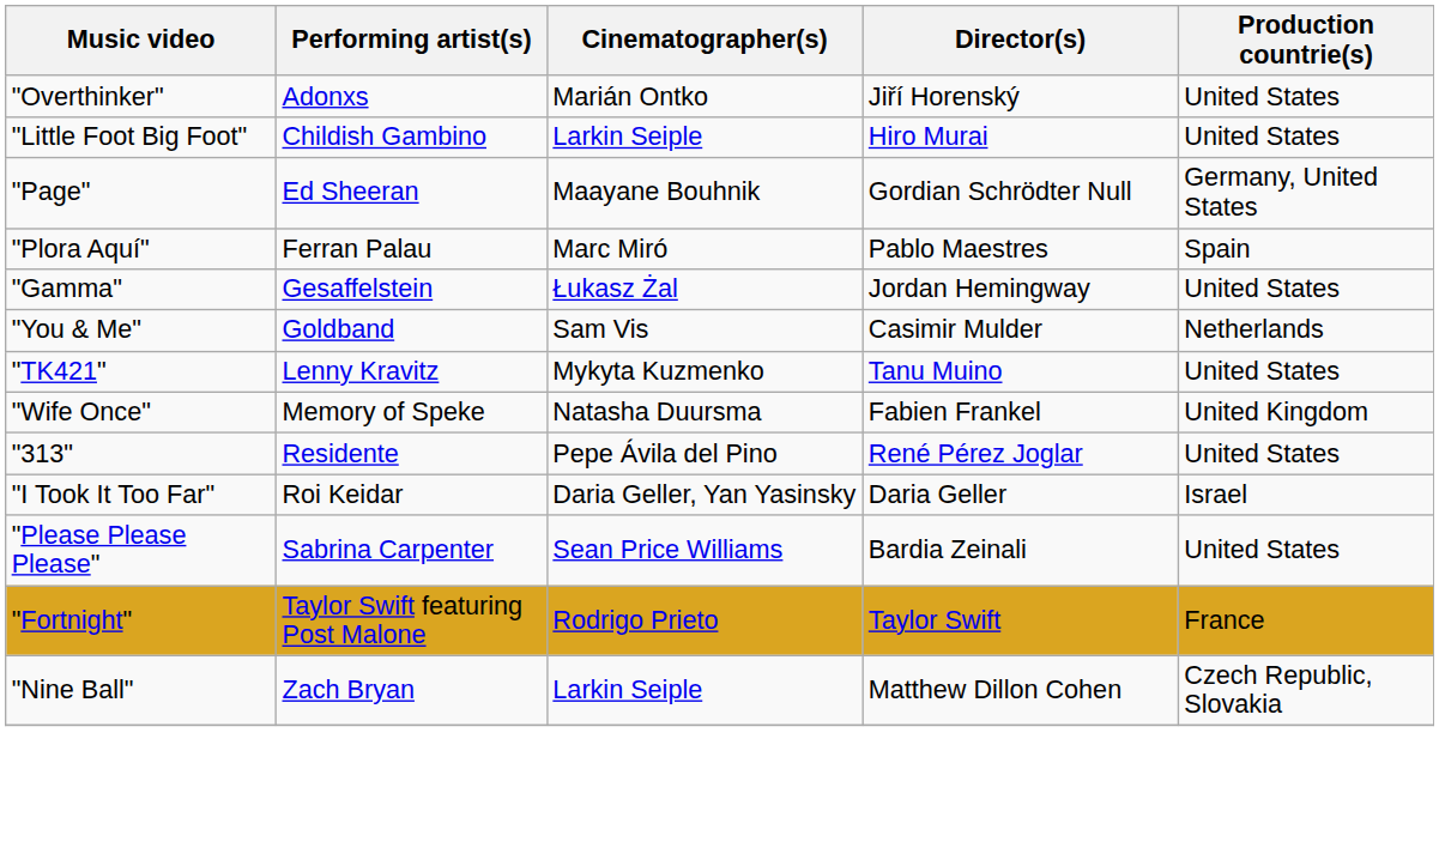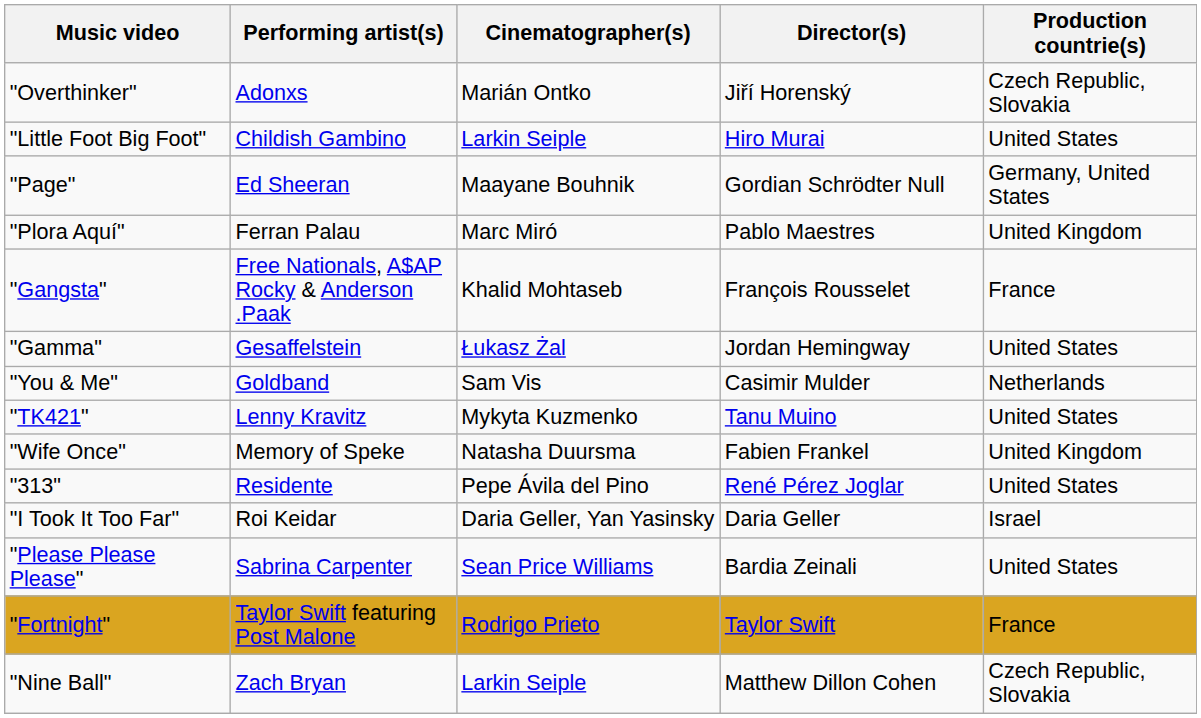 <table class="wikitable" style="width:100%; margin-bottom:4px">
 <tr>
 <th scope="col" width="18%">Music video</th>
 <th scope="col" width="18%">Performing artist(s)</th>
 <th scope="col" width="21%">Cinematographer(s)</th>
 <th scope="col" width="21%">Director(s)</th>
 <th scope="col" width="17%">Production countrie(s)</th>
 </tr>
 <tr>
 <td>"Overthinker"</td>
 <td><a href='#'>Adonxs</a></td>
 <td>Marián Ontko</td>
 <td>Jiří Horenský</td>
-<td>United States</td>
+<td>Czech Republic, Slovakia</td>
 </tr>
 <tr>
 <td>"Little Foot Big Foot"</td>
 <td><a href='#'>Childish Gambino</a></td>
 <td><a href='#'>Larkin Seiple</a></td>
 <td><a href='#'>Hiro Murai</a></td>
 <td>United States</td>
 </tr>
 <tr>
 <td>"Page"</td>
 <td><a href='#'>Ed Sheeran</a></td>
 <td>Maayane Bouhnik</td>
 <td>Gordian Schrödter Null</td>
 <td>Germany, United States</td>
 </tr>
 <tr>
 <td>"Plora Aquí"</td>
 <td>Ferran Palau</td>
 <td>Marc Miró</td>
 <td>Pablo Maestres</td>
-<td>Spain</td>
+<td>United Kingdom</td>
+</tr>
+<tr>
+<td>"<a href='#'>Gangsta</a>"</td>
+<td><a href='#'>Free Nationals</a>, <a href='#'>A$AP Rocky</a> & <a href='#'>Anderson .Paak</a></td>
+<td>Khalid Mohtaseb</td>
+<td>François Rousselet</td>
+<td>France</td>
 </tr>
 <tr>
 <td>"Gamma"</td>
 <td><a href='#'>Gesaffelstein</a></td>
 <td><a href='#'>Łukasz Żal</a></td>
 <td>Jordan Hemingway</td>
 <td>United States</td>
 </tr>
 <tr>
 <td>"You & Me"</td>
 <td><a href='#'>Goldband</a></td>
 <td>Sam Vis</td>
 <td>Casimir Mulder</td>
 <td>Netherlands</td>
 </tr>
 <tr>
 <td>"<a href='#'>TK421</a>"</td>
 <td><a href='#'>Lenny Kravitz</a></td>
 <td>Mykyta Kuzmenko</td>
 <td><a href='#'>Tanu Muino</a></td>
 <td>United States</td>
 </tr>
 <tr>
 <td>"Wife Once"</td>
 <td>Memory of Speke</td>
 <td>Natasha Duursma</td>
 <td>Fabien Frankel</td>
 <td>United Kingdom</td>
 </tr>
 <tr>
 <td>"313"</td>
 <td><a href='#'>Residente</a></td>
 <td>Pepe Ávila del Pino</td>
 <td><a href='#'>René Pérez Joglar</a></td>
 <td>United States</td>
 </tr>
 <tr>
 <td>"I Took It Too Far"</td>
 <td>Roi Keidar</td>
 <td>Daria Geller, Yan Yasinsky</td>
 <td>Daria Geller</td>
 <td>Israel</td>
 </tr>
 <tr>
 <td>"<a href='#'>Please Please Please</a>"</td>
 <td><a href='#'>Sabrina Carpenter</a></td>
 <td><a href='#'>Sean Price Williams</a></td>
 <td>Bardia Zeinali</td>
 <td>United States</td>
 </tr>
 <tr style="background:#daa520">
 <td>"<a href='#'>Fortnight</a>"</td>
 <td><a href='#'>Taylor Swift</a> featuring <a href='#'>Post Malone</a></td>
 <td><a href='#'>Rodrigo Prieto</a></td>
 <td><a href='#'>Taylor Swift</a></td>
 <td>France</td>
 </tr>
 <tr>
 <td>"Nine Ball"</td>
 <td><a href='#'>Zach Bryan</a></td>
 <td><a href='#'>Larkin Seiple</a></td>
 <td>Matthew Dillon Cohen</td>
 <td>Czech Republic, Slovakia</td>
 </tr>
 <tr>
 </tr>
 </table>
